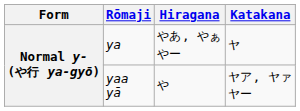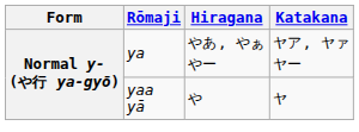 <table class="wikitable">
 <tr>
 <th>Form</th>
 <th><a href='#'>Rōmaji</a></th>
 <th><a href='#'>Hiragana</a></th>
 <th><a href='#'>Katakana</a></th>
 </tr>
 <tr>
 <th rowspan="2">Normal <em>y-</em><br>(や行 <em>ya-gyō</em>)</th>
 <td><em>ya</em></td>
 <td>やあ, やぁ<br>やー</td>
-<td>ヤ</td>
+<td>ヤア, ヤァ<br>ヤー</td>
 </tr>
 <tr>
 <td><em>yaa</em><br><em>yā</em></td>
 <td>や</td>
-<td>ヤア, ヤァ<br>ヤー</td>
+<td>ヤ</td>
 </tr>
 </table>
